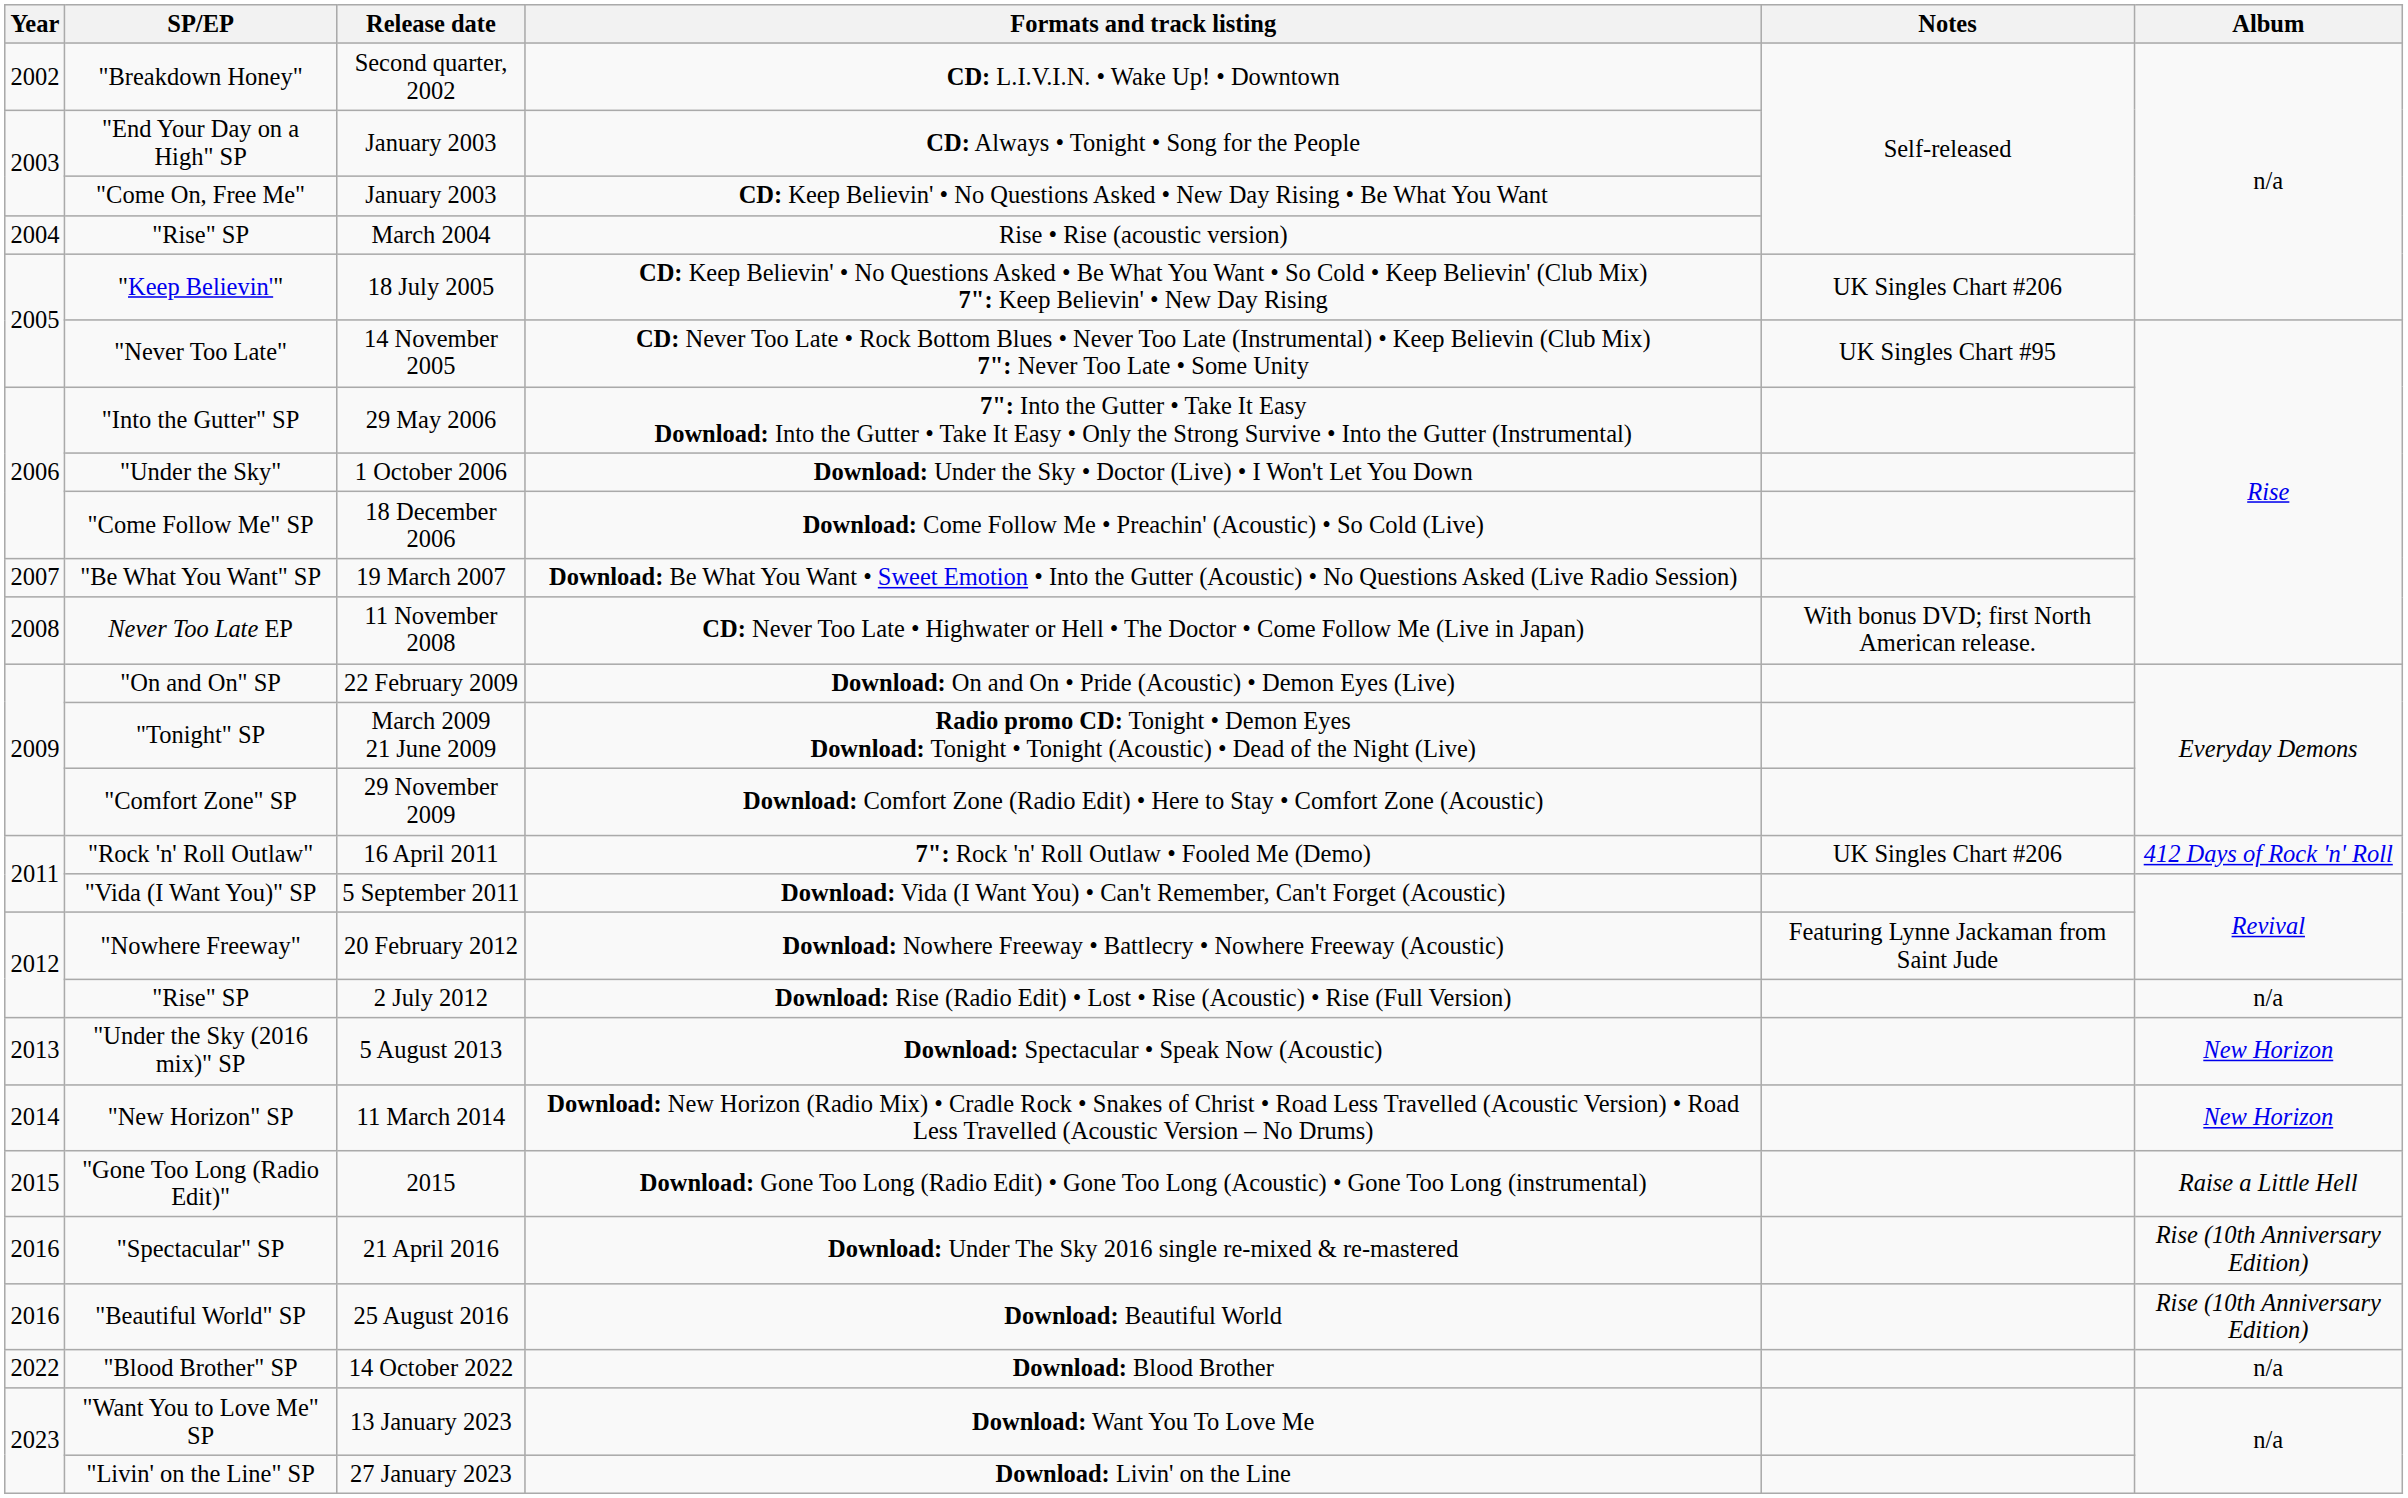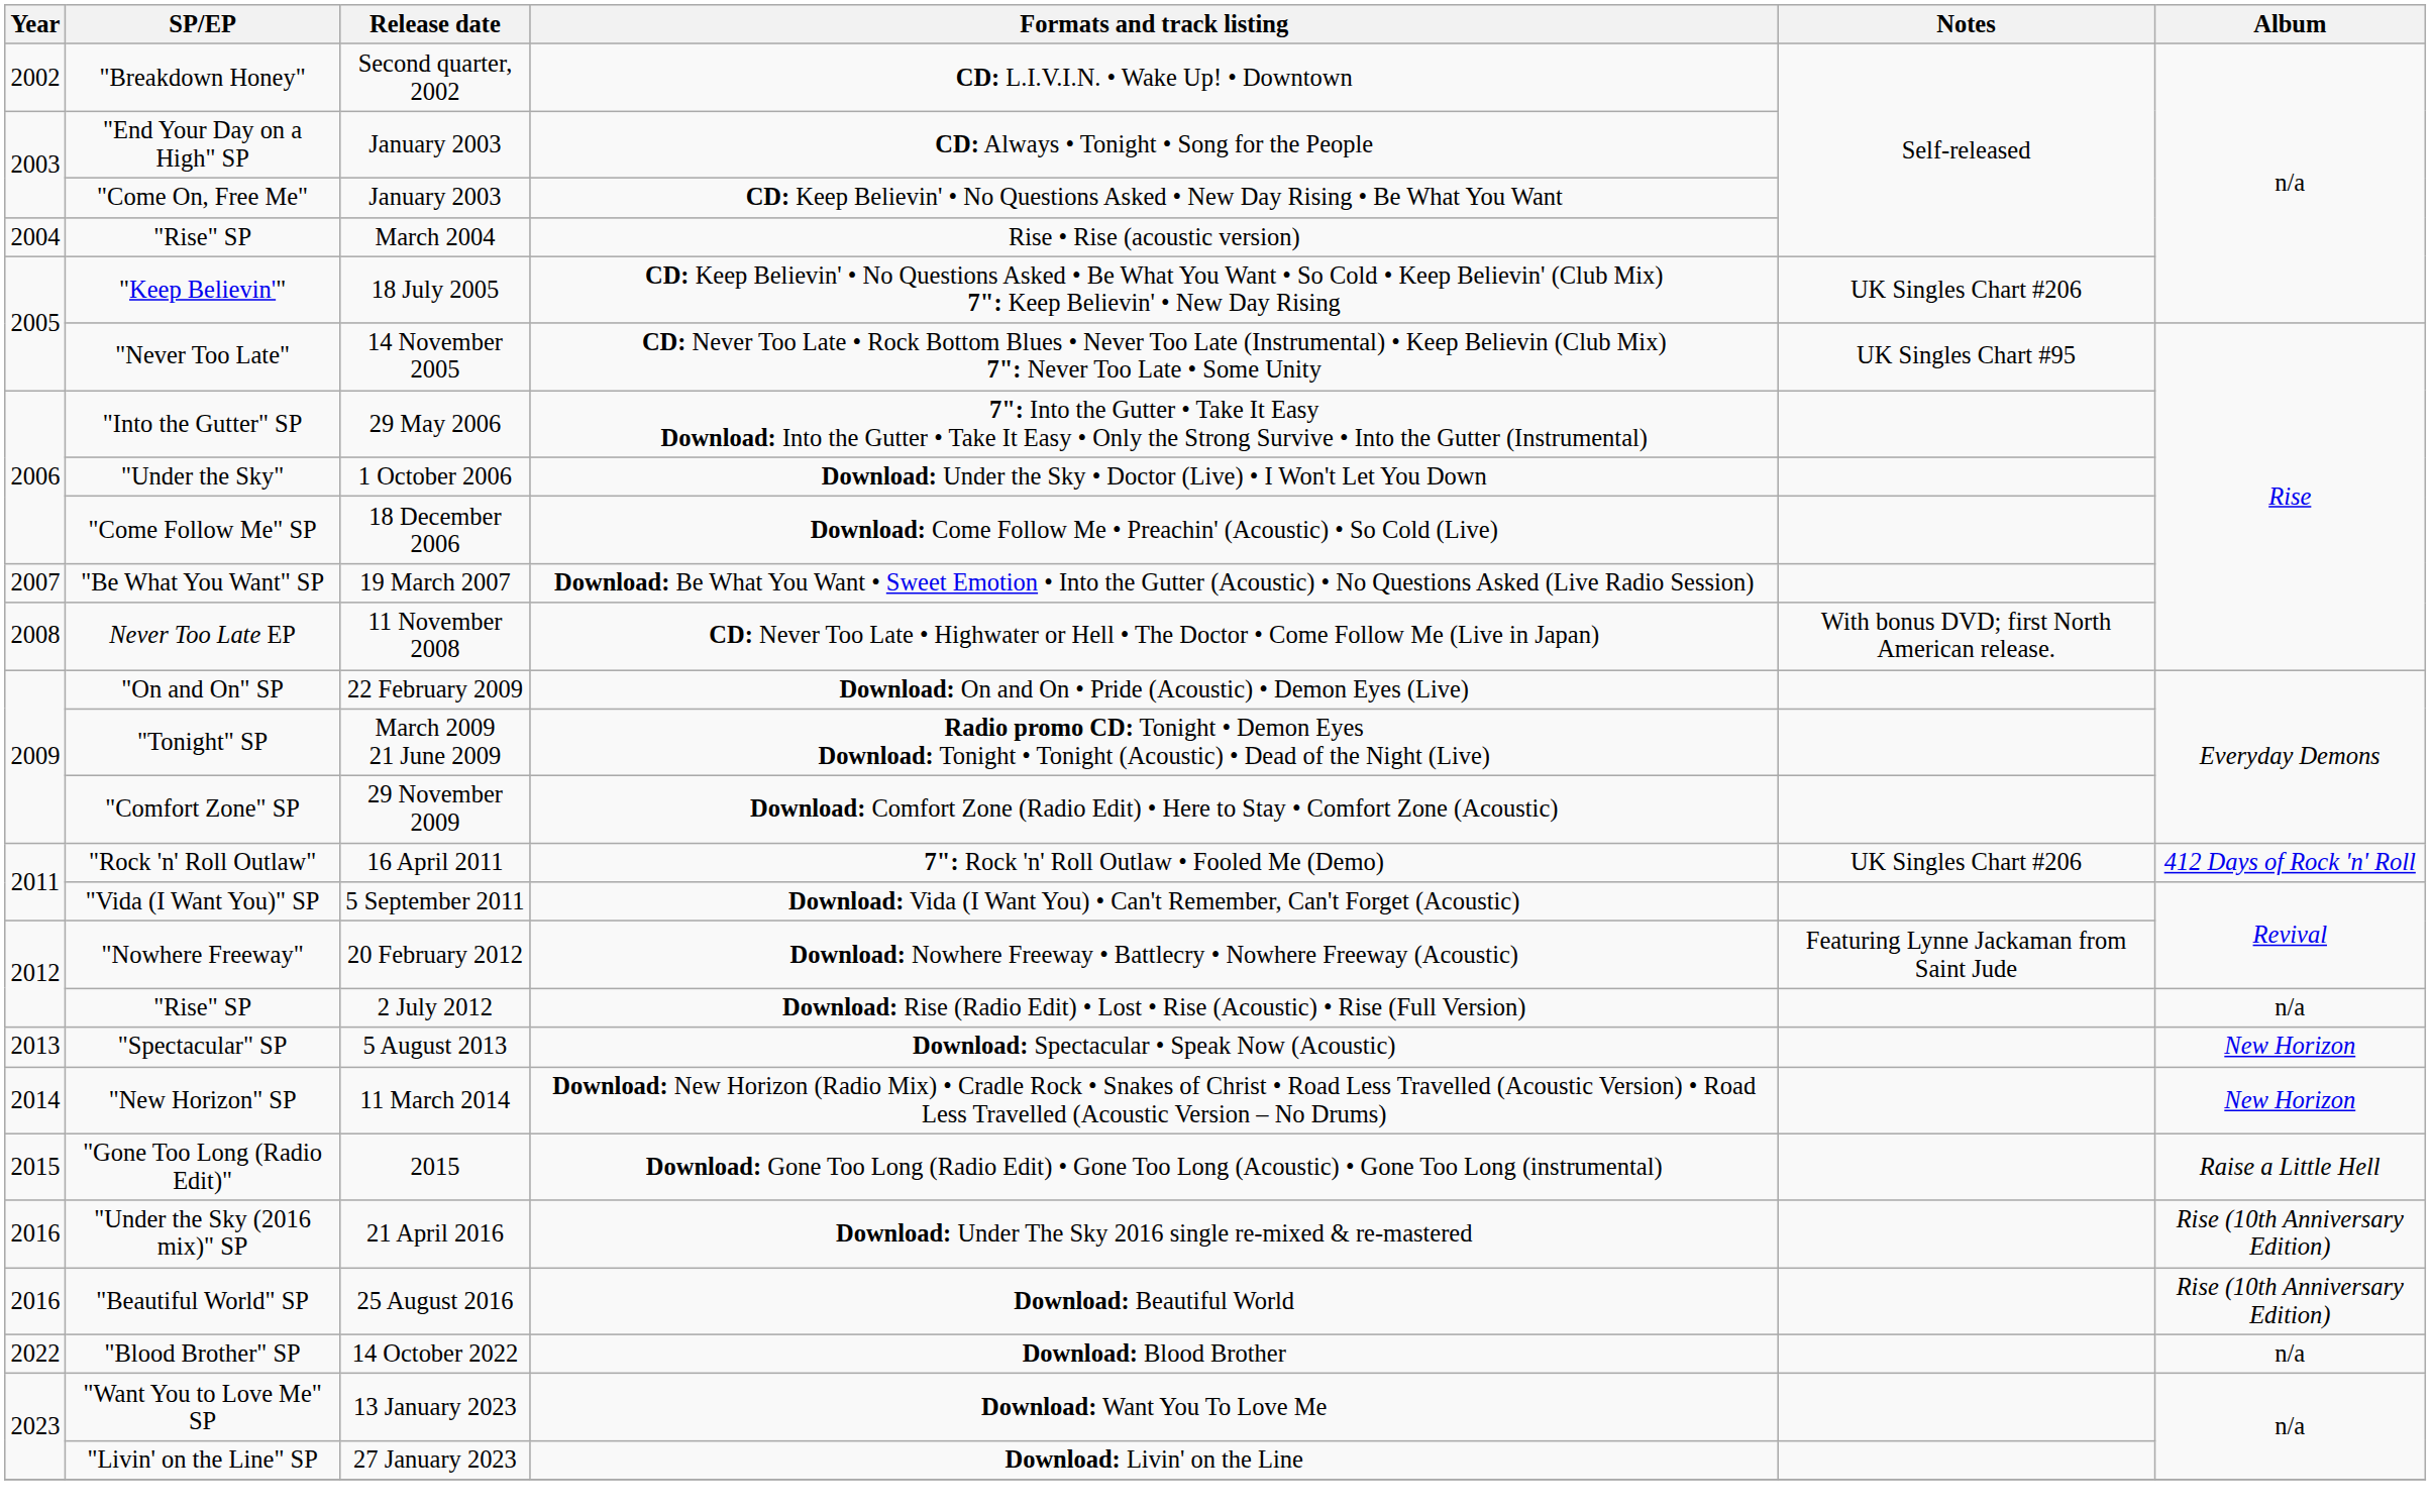 <table class="wikitable" style="text-align: center;">
 <tr>
 <th>Year</th>
 <th>SP/EP</th>
 <th>Release date</th>
 <th>Formats and track listing</th>
 <th>Notes</th>
 <th>Album</th>
 </tr>
 <tr>
 <td>2002</td>
 <td>"Breakdown Honey"</td>
 <td>Second quarter, 2002</td>
 <td><strong>CD:</strong> L.I.V.I.N. • Wake Up! • Downtown</td>
 <td rowspan="4">Self-released</td>
 <td rowspan=5>n/a</td>
 </tr>
 <tr>
 <td rowspan=2>2003</td>
 <td>"End Your Day on a High" SP</td>
 <td>January 2003</td>
 <td><strong>CD:</strong> Always • Tonight • Song for the People</td>
 </tr>
 <tr>
 <td>"Come On, Free Me"</td>
 <td>January 2003</td>
 <td><strong>CD:</strong> Keep Believin' • No Questions Asked • New Day Rising • Be What You Want</td>
 </tr>
 <tr>
 <td>2004</td>
 <td>"Rise" SP</td>
 <td>March 2004</td>
 <td>Rise • Rise (acoustic version)</td>
 </tr>
 <tr>
 <td rowspan=2>2005</td>
 <td>"<a href='#'>Keep Believin'</a>"</td>
 <td>18 July 2005</td>
 <td><strong>CD:</strong> Keep Believin' • No Questions Asked • Be What You Want • So Cold • Keep Believin' (Club Mix)<br><strong>7":</strong> Keep Believin' • New Day Rising</td>
 <td>UK Singles Chart #206</td>
 </tr>
 <tr>
 <td>"Never Too Late"</td>
 <td>14 November 2005</td>
 <td><strong>CD:</strong> Never Too Late • Rock Bottom Blues • Never Too Late (Instrumental) • Keep Believin (Club Mix)<br><strong>7":</strong> Never Too Late • Some Unity</td>
 <td>UK Singles Chart #95</td>
 <td rowspan=6><em><a href='#'>Rise</a></em></td>
 </tr>
 <tr>
 <td rowspan=3>2006</td>
 <td>"Into the Gutter" SP</td>
 <td>29 May 2006</td>
 <td><strong>7":</strong> Into the Gutter • Take It Easy<br><strong>Download:</strong> Into the Gutter • Take It Easy • Only the Strong Survive • Into the Gutter (Instrumental)</td>
 <td></td>
 </tr>
 <tr>
 <td>"Under the Sky"</td>
 <td>1 October 2006</td>
 <td><strong>Download:</strong> Under the Sky • Doctor (Live) • I Won't Let You Down</td>
 <td></td>
 </tr>
 <tr>
 <td>"Come Follow Me" SP</td>
 <td>18 December 2006</td>
 <td><strong>Download:</strong> Come Follow Me • Preachin' (Acoustic) • So Cold (Live)</td>
 <td></td>
 </tr>
 <tr>
 <td>2007</td>
 <td>"Be What You Want" SP</td>
 <td>19 March 2007</td>
 <td><strong>Download:</strong> Be What You Want • <a href='#'>Sweet Emotion</a> • Into the Gutter (Acoustic) • No Questions Asked (Live Radio Session)</td>
 <td></td>
 </tr>
 <tr>
 <td>2008</td>
 <td><em>Never Too Late</em> EP</td>
 <td>11 November 2008</td>
 <td><strong>CD:</strong> Never Too Late • Highwater or Hell • The Doctor • Come Follow Me (Live in Japan)</td>
 <td>With bonus DVD; first North American release.</td>
 </tr>
 <tr>
 <td rowspan=3>2009</td>
 <td>"On and On" SP</td>
 <td>22 February 2009</td>
 <td><strong>Download:</strong> On and On • Pride (Acoustic) • Demon Eyes (Live)</td>
 <td></td>
 <td rowspan=3><em>Everyday Demons</em></td>
 </tr>
 <tr>
 <td>"Tonight" SP</td>
 <td>March 2009<br>21 June 2009</td>
 <td><strong>Radio promo CD:</strong> Tonight • Demon Eyes<br><strong>Download:</strong> Tonight • Tonight (Acoustic) • Dead of the Night (Live)</td>
 <td></td>
 </tr>
 <tr>
 <td>"Comfort Zone" SP</td>
 <td>29 November 2009</td>
 <td><strong>Download:</strong> Comfort Zone (Radio Edit) • Here to Stay • Comfort Zone (Acoustic)</td>
 <td></td>
 </tr>
 <tr>
 <td rowspan=2>2011</td>
 <td>"Rock 'n' Roll Outlaw"</td>
 <td>16 April 2011</td>
 <td><strong>7":</strong> Rock 'n' Roll Outlaw • Fooled Me (Demo)</td>
 <td>UK Singles Chart #206</td>
 <td><em><a href='#'>412 Days of Rock 'n' Roll</a></em></td>
 </tr>
 <tr>
 <td>"Vida (I Want You)" SP</td>
 <td>5 September 2011</td>
 <td><strong>Download:</strong> Vida (I Want You) • Can't Remember, Can't Forget (Acoustic)</td>
 <td></td>
 <td rowspan=2><em><a href='#'>Revival</a></em></td>
 </tr>
 <tr>
 <td rowspan=2>2012</td>
 <td>"Nowhere Freeway"</td>
 <td>20 February 2012</td>
 <td><strong>Download:</strong> Nowhere Freeway • Battlecry • Nowhere Freeway (Acoustic)</td>
 <td>Featuring Lynne Jackaman from Saint Jude</td>
 </tr>
 <tr>
 <td>"Rise" SP</td>
 <td>2 July 2012</td>
 <td><strong>Download:</strong> Rise (Radio Edit) • Lost • Rise (Acoustic) • Rise (Full Version)</td>
 <td></td>
 <td>n/a</td>
 </tr>
 <tr>
 <td>2013</td>
-<td>"Under the Sky (2016 mix)" SP</td>
+<td>"Spectacular" SP</td>
 <td>5 August 2013</td>
 <td><strong>Download:</strong> Spectacular • Speak Now (Acoustic)</td>
 <td></td>
 <td><em><a href='#'>New Horizon</a></em></td>
 </tr>
 <tr>
 <td>2014</td>
 <td>"New Horizon" SP</td>
 <td>11 March 2014</td>
 <td><strong>Download:</strong> New Horizon (Radio Mix) • Cradle Rock • Snakes of Christ • Road Less Travelled (Acoustic Version) • Road Less Travelled (Acoustic Version – No Drums)</td>
 <td></td>
 <td><em><a href='#'>New Horizon</a></em></td>
 </tr>
 <tr>
 <td>2015</td>
 <td>"Gone Too Long (Radio Edit)"</td>
 <td>2015</td>
 <td><strong>Download:</strong> Gone Too Long (Radio Edit) • Gone Too Long (Acoustic) • Gone Too Long (instrumental)</td>
 <td></td>
 <td><em>Raise a Little Hell</em></td>
 </tr>
 <tr>
 <td>2016</td>
-<td>"Spectacular" SP</td>
+<td>"Under the Sky (2016 mix)" SP</td>
 <td>21 April 2016</td>
 <td><strong>Download:</strong> Under The Sky 2016 single re-mixed & re-mastered</td>
 <td></td>
 <td><em>Rise (10th Anniversary Edition)</em></td>
 </tr>
 <tr>
 <td>2016</td>
 <td>"Beautiful World" SP</td>
 <td>25 August 2016</td>
 <td><strong>Download:</strong> Beautiful World</td>
 <td></td>
 <td><em>Rise (10th Anniversary Edition)</em></td>
 </tr>
 <tr>
 <td>2022</td>
 <td>"Blood Brother" SP</td>
 <td>14 October 2022</td>
 <td><strong>Download:</strong> Blood Brother</td>
 <td></td>
 <td>n/a</td>
 </tr>
 <tr>
 <td rowspan="2">2023</td>
 <td>"Want You to Love Me" SP</td>
 <td>13 January 2023</td>
 <td><strong>Download:</strong> Want You To Love Me</td>
 <td></td>
 <td rowspan="2">n/a</td>
 </tr>
 <tr>
 <td>"Livin' on the Line" SP</td>
 <td>27 January 2023</td>
 <td><strong>Download:</strong> Livin' on the Line</td>
 <td></td>
 </tr>
 <tr>
 </tr>
 </table>
